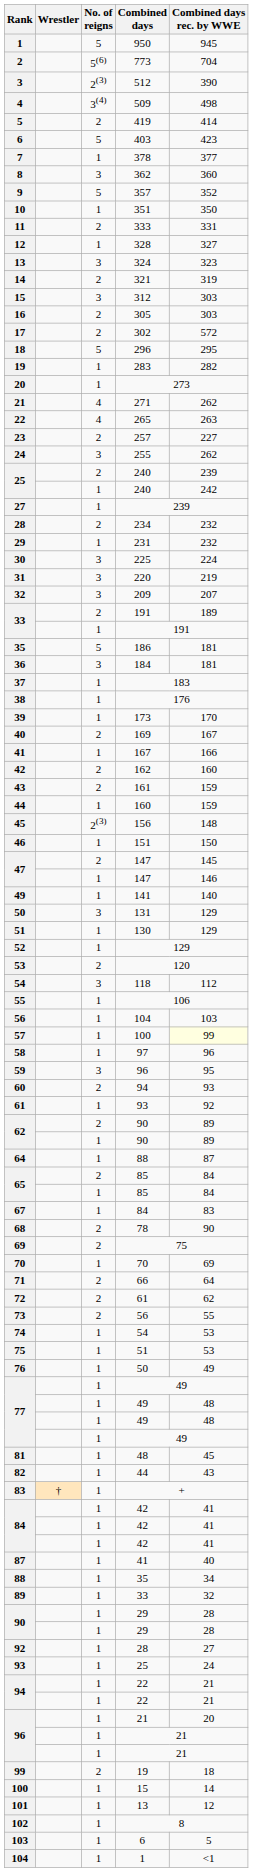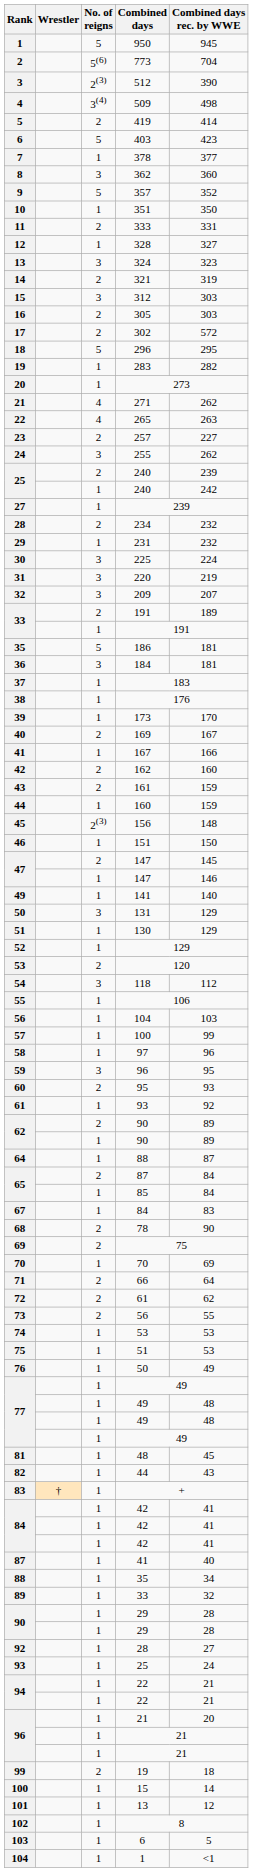 <table class="wikitable sortable" style="text-align: center">
 <tr>
 <th>Rank</th>
 <th>Wrestler</th>
 <th>No. of<br>reigns</th>
 <th>Combined<br>days</th>
 <th>Combined days<br>rec. by WWE</th>
 </tr>
 <tr>
 <th>1</th>
 <td></td>
 <td>5</td>
 <td>950</td>
 <td>945</td>
 </tr>
 <tr>
 <th>2</th>
 <td></td>
 <td>5<sup>(6)</sup></td>
 <td>773</td>
 <td>704</td>
 </tr>
 <tr>
 <th>3</th>
 <td></td>
 <td>2<sup>(3)</sup></td>
 <td>512</td>
 <td>390</td>
 </tr>
 <tr>
 <th>4</th>
 <td></td>
 <td>3<sup>(4)</sup></td>
 <td>509</td>
 <td>498</td>
 </tr>
 <tr>
 <th>5</th>
 <td></td>
 <td>2</td>
 <td>419</td>
 <td>414</td>
 </tr>
 <tr>
 <th>6</th>
 <td></td>
 <td>5</td>
 <td>403</td>
 <td>423</td>
 </tr>
 <tr>
 <th>7</th>
 <td></td>
 <td>1</td>
 <td>378</td>
 <td>377</td>
 </tr>
 <tr>
 <th>8</th>
 <td></td>
 <td>3</td>
 <td>362</td>
 <td>360</td>
 </tr>
 <tr>
 <th>9</th>
 <td></td>
 <td>5</td>
 <td>357</td>
 <td>352</td>
 </tr>
 <tr>
 <th>10</th>
 <td></td>
 <td>1</td>
 <td>351</td>
 <td>350</td>
 </tr>
 <tr>
 <th>11</th>
 <td></td>
 <td>2</td>
 <td>333</td>
 <td>331</td>
 </tr>
 <tr>
 <th>12</th>
 <td></td>
 <td>1</td>
 <td>328</td>
 <td>327</td>
 </tr>
 <tr>
 <th>13</th>
 <td></td>
 <td>3</td>
 <td>324</td>
 <td>323</td>
 </tr>
 <tr>
 <th>14</th>
 <td></td>
 <td>2</td>
 <td>321</td>
 <td>319</td>
 </tr>
 <tr>
 <th>15</th>
 <td></td>
 <td>3</td>
 <td>312</td>
 <td>303</td>
 </tr>
 <tr>
 <th>16</th>
 <td></td>
 <td>2</td>
 <td>305</td>
 <td>303</td>
 </tr>
 <tr>
 <th>17</th>
 <td></td>
 <td>2</td>
 <td>302</td>
 <td>572</td>
 </tr>
 <tr>
 <th>18</th>
 <td></td>
 <td>5</td>
 <td>296</td>
 <td>295</td>
 </tr>
 <tr>
 <th>19</th>
 <td></td>
 <td>1</td>
 <td>283</td>
 <td>282</td>
 </tr>
 <tr>
 <th>20</th>
 <td></td>
 <td>1</td>
 <td colspan="2">273</td>
 </tr>
 <tr>
 <th>21</th>
 <td></td>
 <td>4</td>
 <td>271</td>
 <td>262</td>
 </tr>
 <tr>
 <th>22</th>
 <td></td>
 <td>4</td>
 <td>265</td>
 <td>263</td>
 </tr>
 <tr>
 <th>23</th>
 <td></td>
 <td>2</td>
 <td>257</td>
 <td>227</td>
 </tr>
 <tr>
 <th>24</th>
 <td></td>
 <td>3</td>
 <td>255</td>
 <td>262</td>
 </tr>
 <tr>
 <th rowspan=2>25</th>
 <td></td>
 <td>2</td>
 <td>240</td>
 <td>239</td>
 </tr>
 <tr>
 <td></td>
 <td>1</td>
 <td>240</td>
 <td>242</td>
 </tr>
 <tr>
 <th>27</th>
 <td></td>
 <td>1</td>
 <td colspan=2>239</td>
 </tr>
 <tr>
 <th>28</th>
 <td></td>
 <td>2</td>
 <td>234</td>
 <td>232</td>
 </tr>
 <tr>
 <th>29</th>
 <td></td>
 <td>1</td>
 <td>231</td>
 <td>232</td>
 </tr>
 <tr>
 <th>30</th>
 <td></td>
 <td>3</td>
 <td>225</td>
 <td>224</td>
 </tr>
 <tr>
 <th>31</th>
 <td></td>
 <td>3</td>
 <td>220</td>
 <td>219</td>
 </tr>
 <tr>
 <th>32</th>
 <td></td>
 <td>3</td>
 <td>209</td>
 <td>207</td>
 </tr>
 <tr>
 <th rowspan=2>33</th>
 <td></td>
 <td>2</td>
 <td>191</td>
 <td>189</td>
 </tr>
 <tr>
 <td></td>
 <td>1</td>
 <td colspan=2>191</td>
 </tr>
 <tr>
 <th>35</th>
 <td></td>
 <td>5</td>
 <td>186</td>
 <td>181</td>
 </tr>
 <tr>
 <th>36</th>
 <td></td>
 <td>3</td>
 <td>184</td>
 <td>181</td>
 </tr>
 <tr>
 <th>37</th>
 <td></td>
 <td>1</td>
 <td colspan=2>183</td>
 </tr>
 <tr>
 <th>38</th>
 <td></td>
 <td>1</td>
 <td colspan=2>176</td>
 </tr>
 <tr>
 <th>39</th>
 <td></td>
 <td>1</td>
 <td>173</td>
 <td>170</td>
 </tr>
 <tr>
 <th>40</th>
 <td></td>
 <td>2</td>
 <td>169</td>
 <td>167</td>
 </tr>
 <tr>
 <th>41</th>
 <td></td>
 <td>1</td>
 <td>167</td>
 <td>166</td>
 </tr>
 <tr>
 <th>42</th>
 <td></td>
 <td>2</td>
 <td>162</td>
 <td>160</td>
 </tr>
 <tr>
 <th>43</th>
 <td></td>
 <td>2</td>
 <td>161</td>
 <td>159</td>
 </tr>
 <tr>
 <th>44</th>
 <td></td>
 <td>1</td>
 <td>160</td>
 <td>159</td>
 </tr>
 <tr>
 <th>45</th>
 <td></td>
 <td>2<sup>(3)</sup></td>
 <td>156</td>
 <td>148</td>
 </tr>
 <tr>
 <th>46</th>
 <td></td>
 <td>1</td>
 <td>151</td>
 <td>150</td>
 </tr>
 <tr>
 <th rowspan=2>47</th>
 <td></td>
 <td>2</td>
 <td>147</td>
 <td>145</td>
 </tr>
 <tr>
 <td></td>
 <td>1</td>
 <td>147</td>
 <td>146</td>
 </tr>
 <tr>
 <th>49</th>
 <td></td>
 <td>1</td>
 <td>141</td>
 <td>140</td>
 </tr>
 <tr>
 <th>50</th>
 <td></td>
 <td>3</td>
 <td>131</td>
 <td>129</td>
 </tr>
 <tr>
 <th>51</th>
 <td></td>
 <td>1</td>
 <td>130</td>
 <td>129</td>
 </tr>
 <tr>
 <th>52</th>
 <td></td>
 <td>1</td>
 <td colspan=2>129</td>
 </tr>
 <tr>
 <th>53</th>
 <td></td>
 <td>2</td>
 <td colspan=2>120</td>
 </tr>
 <tr>
 <th>54</th>
 <td></td>
 <td>3</td>
 <td>118</td>
 <td>112</td>
 </tr>
 <tr>
 <th>55</th>
 <td></td>
 <td>1</td>
 <td colspan=2>106</td>
 </tr>
 <tr>
 <th>56</th>
 <td></td>
 <td>1</td>
 <td>104</td>
 <td>103</td>
 </tr>
 <tr>
 <th>57</th>
 <td></td>
 <td>1</td>
 <td>100</td>
-<td style="background: lightyellow;">99</td>
+<td>99</td>
 </tr>
 <tr>
 <th>58</th>
 <td></td>
 <td>1</td>
 <td>97</td>
 <td>96</td>
 </tr>
 <tr>
 <th>59</th>
 <td></td>
 <td>3</td>
 <td>96</td>
 <td>95</td>
 </tr>
 <tr>
 <th>60</th>
 <td></td>
 <td>2</td>
-<td>94</td>
+<td>95</td>
 <td>93</td>
 </tr>
 <tr>
 <th>61</th>
 <td></td>
 <td>1</td>
 <td>93</td>
 <td>92</td>
 </tr>
 <tr>
 <th rowspan=2>62</th>
 <td></td>
 <td>2</td>
 <td>90</td>
 <td>89</td>
 </tr>
 <tr>
 <td></td>
 <td>1</td>
 <td>90</td>
 <td>89</td>
 </tr>
 <tr>
 <th>64</th>
 <td></td>
 <td>1</td>
 <td>88</td>
 <td>87</td>
 </tr>
 <tr>
 <th rowspan=2>65</th>
 <td></td>
 <td>2</td>
-<td>85</td>
+<td>87</td>
 <td>84</td>
 </tr>
 <tr>
 <td></td>
 <td>1</td>
 <td>85</td>
 <td>84</td>
 </tr>
 <tr>
 <th>67</th>
 <td></td>
 <td>1</td>
 <td>84</td>
 <td>83</td>
 </tr>
 <tr>
 <th>68</th>
 <td></td>
 <td>2</td>
 <td>78</td>
 <td>90</td>
 </tr>
 <tr>
 <th>69</th>
 <td></td>
 <td>2</td>
 <td colspan=2>75</td>
 </tr>
 <tr>
 <th>70</th>
 <td></td>
 <td>1</td>
 <td>70</td>
 <td>69</td>
 </tr>
 <tr>
 <th>71</th>
 <td></td>
 <td>2</td>
 <td>66</td>
 <td>64</td>
 </tr>
 <tr>
 <th>72</th>
 <td></td>
 <td>2</td>
 <td>61</td>
 <td>62</td>
 </tr>
 <tr>
 <th>73</th>
 <td></td>
 <td>2</td>
 <td>56</td>
 <td>55</td>
 </tr>
 <tr>
 <th>74</th>
 <td></td>
 <td>1</td>
-<td>54</td>
+<td>53</td>
 <td>53</td>
 </tr>
 <tr>
 <th>75</th>
 <td></td>
 <td>1</td>
 <td>51</td>
 <td>53</td>
 </tr>
 <tr>
 <th>76</th>
 <td></td>
 <td>1</td>
 <td>50</td>
 <td>49</td>
 </tr>
 <tr>
 <th rowspan=4>77</th>
 <td></td>
 <td>1</td>
 <td colspan=2>49</td>
 </tr>
 <tr>
 <td></td>
 <td>1</td>
 <td>49</td>
 <td>48</td>
 </tr>
 <tr>
 <td></td>
 <td>1</td>
 <td>49</td>
 <td>48</td>
 </tr>
 <tr>
 <td></td>
 <td>1</td>
 <td colspan=2>49</td>
 </tr>
 <tr>
 <th>81</th>
 <td></td>
 <td>1</td>
 <td>48</td>
 <td>45</td>
 </tr>
 <tr>
 <th>82</th>
 <td></td>
 <td>1</td>
 <td>44</td>
 <td>43</td>
 </tr>
 <tr>
 <th>83</th>
 <td style="background:#ffe6bd;"> †</td>
 <td>1</td>
 <td colspan="2">+</td>
 </tr>
 <tr>
 <th rowspan=3>84</th>
 <td></td>
 <td>1</td>
 <td>42</td>
 <td>41</td>
 </tr>
 <tr>
 <td></td>
 <td>1</td>
 <td>42</td>
 <td>41</td>
 </tr>
 <tr>
 <td></td>
 <td>1</td>
 <td>42</td>
 <td>41</td>
 </tr>
 <tr>
 <th>87</th>
 <td></td>
 <td>1</td>
 <td>41</td>
 <td>40</td>
 </tr>
 <tr>
 <th>88</th>
 <td></td>
 <td>1</td>
 <td>35</td>
 <td>34</td>
 </tr>
 <tr>
 <th>89</th>
 <td></td>
 <td>1</td>
 <td>33</td>
 <td>32</td>
 </tr>
 <tr>
 <th rowspan=2>90</th>
 <td></td>
 <td>1</td>
 <td>29</td>
 <td>28</td>
 </tr>
 <tr>
 <td></td>
 <td>1</td>
 <td>29</td>
 <td>28</td>
 </tr>
 <tr>
 <th>92</th>
 <td></td>
 <td>1</td>
 <td>28</td>
 <td>27</td>
 </tr>
 <tr>
 <th>93</th>
 <td></td>
 <td>1</td>
 <td>25</td>
 <td>24</td>
 </tr>
 <tr>
 <th rowspan=2>94</th>
 <td></td>
 <td>1</td>
 <td>22</td>
 <td>21</td>
 </tr>
 <tr>
 <td></td>
 <td>1</td>
 <td>22</td>
 <td>21</td>
 </tr>
 <tr>
 <th rowspan=3>96</th>
 <td></td>
 <td>1</td>
 <td>21</td>
 <td>20</td>
 </tr>
 <tr>
 <td></td>
 <td>1</td>
 <td colspan=2>21</td>
 </tr>
 <tr>
 <td></td>
 <td>1</td>
 <td colspan=2>21</td>
 </tr>
 <tr>
 <th>99</th>
 <td></td>
 <td>2</td>
 <td>19</td>
 <td>18</td>
 </tr>
 <tr>
 <th>100</th>
 <td></td>
 <td>1</td>
 <td>15</td>
 <td>14</td>
 </tr>
 <tr>
 <th>101</th>
 <td></td>
 <td>1</td>
 <td>13</td>
 <td>12</td>
 </tr>
 <tr>
 <th>102</th>
 <td></td>
 <td>1</td>
 <td colspan=2>8</td>
 </tr>
 <tr>
 <th>103</th>
 <td></td>
 <td>1</td>
 <td>6</td>
 <td>5</td>
 </tr>
 <tr>
 <th>104</th>
 <td></td>
 <td>1</td>
 <td>1</td>
 <td><1</td>
 </tr>
 </table>
